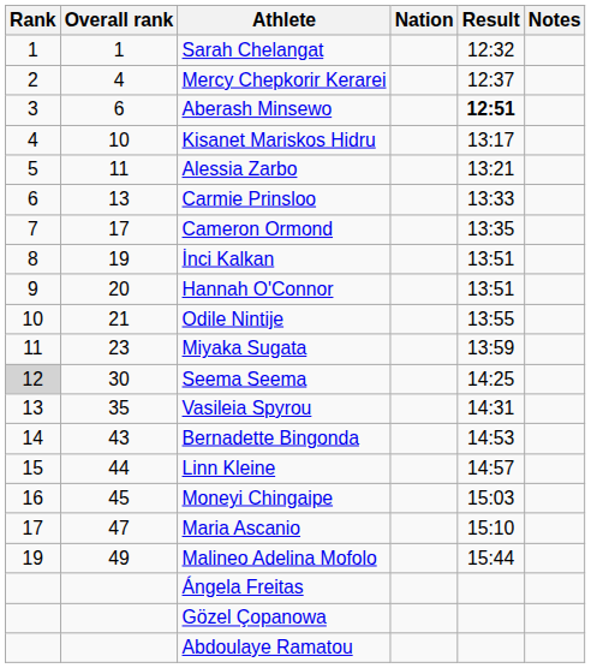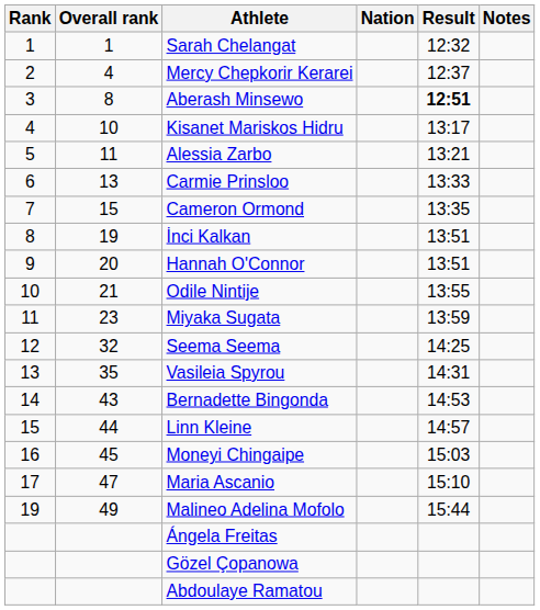 <table class="wikitable sortable" style="text-align:center">
 <tr>
 <th>Rank</th>
 <th>Overall rank</th>
 <th>Athlete</th>
 <th>Nation</th>
 <th>Result</th>
 <th>Notes</th>
 </tr>
 <tr>
 <td>1</td>
 <td>1</td>
 <td align=left><a href='#'>Sarah Chelangat</a></td>
 <td align=left></td>
 <td>12:32</td>
 <td></td>
 </tr>
 <tr>
 <td>2</td>
 <td>4</td>
 <td align=left><a href='#'>Mercy Chepkorir Kerarei</a></td>
 <td align=left></td>
 <td>12:37</td>
 <td></td>
 </tr>
 <tr>
 <td>3</td>
-<td>6</td>
+<td>8</td>
 <td align=left><a href='#'>Aberash Minsewo</a></td>
 <td align=left></td>
 <td><strong>12:51</strong></td>
 <td></td>
 </tr>
 <tr>
 <td>4</td>
 <td>10</td>
 <td align=left><a href='#'>Kisanet Mariskos Hidru</a></td>
 <td align=left></td>
 <td>13:17</td>
 <td></td>
 </tr>
 <tr>
 <td>5</td>
 <td>11</td>
 <td align=left><a href='#'>Alessia Zarbo</a></td>
 <td align=left></td>
 <td>13:21</td>
 <td></td>
 </tr>
 <tr>
 <td>6</td>
 <td>13</td>
 <td align=left><a href='#'>Carmie Prinsloo</a></td>
 <td align=left></td>
 <td>13:33</td>
 <td></td>
 </tr>
 <tr>
 <td>7</td>
-<td>17</td>
+<td>15</td>
 <td align=left><a href='#'>Cameron Ormond</a></td>
 <td align=left></td>
 <td>13:35</td>
 <td></td>
 </tr>
 <tr>
 <td>8</td>
 <td>19</td>
 <td align=left><a href='#'>İnci Kalkan</a></td>
 <td align=left></td>
 <td>13:51</td>
 <td></td>
 </tr>
 <tr>
 <td>9</td>
 <td>20</td>
 <td align=left><a href='#'>Hannah O'Connor</a></td>
 <td align=left></td>
 <td>13:51</td>
 <td></td>
 </tr>
 <tr>
 <td>10</td>
 <td>21</td>
 <td align=left><a href='#'>Odile Nintije</a></td>
 <td align=left></td>
 <td>13:55</td>
 <td></td>
 </tr>
 <tr>
 <td>11</td>
 <td>23</td>
 <td align=left><a href='#'>Miyaka Sugata</a></td>
 <td align=left></td>
 <td>13:59</td>
 <td></td>
 </tr>
 <tr>
-<td style="background: lightgrey;">12</td>
-<td>30</td>
+<td>12</td>
+<td>32</td>
 <td align=left><a href='#'>Seema Seema</a></td>
 <td align=left></td>
 <td>14:25</td>
 <td></td>
 </tr>
 <tr>
 <td>13</td>
 <td>35</td>
 <td align=left><a href='#'>Vasileia Spyrou</a></td>
 <td align=left></td>
 <td>14:31</td>
 <td></td>
 </tr>
 <tr>
 <td>14</td>
 <td>43</td>
 <td align=left><a href='#'>Bernadette Bingonda</a></td>
 <td align=left></td>
 <td>14:53</td>
 <td></td>
 </tr>
 <tr>
 <td>15</td>
 <td>44</td>
 <td align=left><a href='#'>Linn Kleine</a></td>
 <td align=left></td>
 <td>14:57</td>
 <td></td>
 </tr>
 <tr>
 <td>16</td>
 <td>45</td>
 <td align=left><a href='#'>Moneyi Chingaipe</a></td>
 <td align=left></td>
 <td>15:03</td>
 <td></td>
 </tr>
 <tr>
 <td>17</td>
 <td>47</td>
 <td align=left><a href='#'>Maria Ascanio</a></td>
 <td align=left></td>
 <td>15:10</td>
 <td></td>
 </tr>
 <tr>
 <td>19</td>
 <td>49</td>
 <td align=left><a href='#'>Malineo Adelina Mofolo</a></td>
 <td align=left></td>
 <td>15:44</td>
 <td></td>
 </tr>
 <tr>
 <td></td>
 <td></td>
 <td align=left><a href='#'>Ángela Freitas</a></td>
 <td align=left></td>
 <td></td>
 <td></td>
 </tr>
 <tr>
 <td></td>
 <td></td>
 <td align=left><a href='#'>Gözel Çopanowa</a></td>
 <td align=left></td>
 <td></td>
 <td></td>
 </tr>
 <tr>
 <td></td>
 <td></td>
 <td align=left><a href='#'>Abdoulaye Ramatou</a></td>
 <td align=left></td>
 <td></td>
 <td></td>
 </tr>
 </table>
